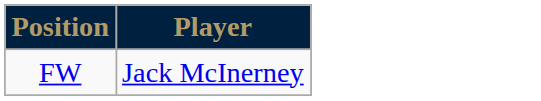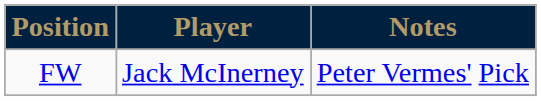 <table class=wikitable>
 <tr>
 <th style="background:#002040; color:#B19B69; text-align:center;">Position</th>
 <th style="background:#002040; color:#B19B69; text-align:center;">Player</th>
+<th style="background:#002040; color:#B19B69; text-align:center;">Notes</th>
 </tr>
 <tr>
 <td align=center><a href='#'>FW</a></td>
 <td> <a href='#'>Jack McInerney</a></td>
+<td><a href='#'>Peter Vermes'</a> <a href='#'>Pick</a></td>
 </tr>
 </table>
